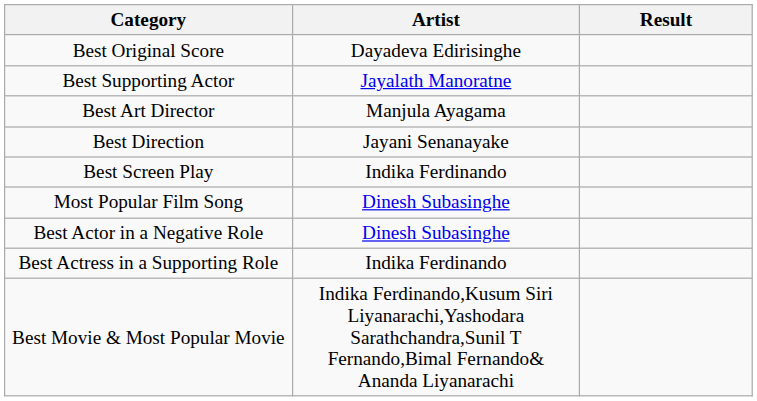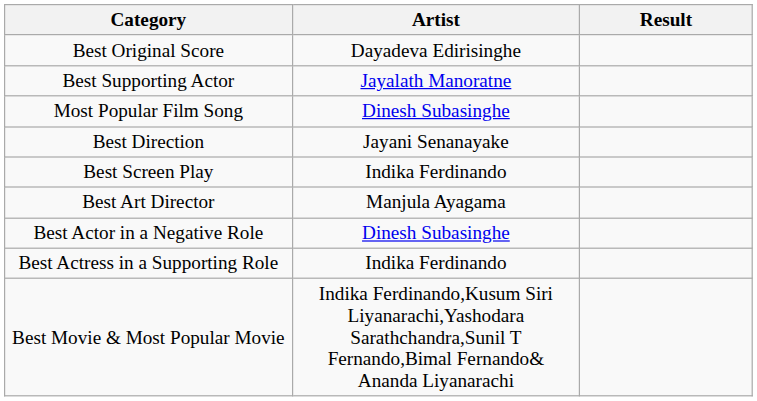 <table class="wikitable" style="width:100%;">
 <tr>
 <th style="width:25%;">Category</th>
 <th style="width:25%;">Artist</th>
 <th style="width:15%;">Result</th>
 </tr>
 <tr>
 <td style="text-align:center;">Best Original Score</td>
 <td style="text-align:center;">Dayadeva Edirisinghe</td>
 <td></td>
 </tr>
 <tr>
 <td style="text-align:center;">Best Supporting Actor</td>
 <td style="text-align:center;"><a href='#'>Jayalath Manoratne</a></td>
 <td></td>
 </tr>
 <tr>
-<td style="text-align:center;">Best Art Director</td>
-<td style="text-align:center;">Manjula Ayagama</td>
+<td style="text-align:center;">Most Popular Film Song</td>
+<td style="text-align:center;"><a href='#'>Dinesh Subasinghe</a></td>
 <td></td>
 </tr>
 <tr>
 <td style="text-align:center;">Best Direction</td>
 <td style="text-align:center;">Jayani Senanayake</td>
 <td></td>
 </tr>
 <tr>
 <td style="text-align:center;">Best Screen Play</td>
 <td style="text-align:center;">Indika Ferdinando</td>
 <td></td>
 </tr>
 <tr>
-<td style="text-align:center;">Most Popular Film Song</td>
-<td style="text-align:center;"><a href='#'>Dinesh Subasinghe</a></td>
+<td style="text-align:center;">Best Art Director</td>
+<td style="text-align:center;">Manjula Ayagama</td>
 <td></td>
 </tr>
 <tr>
 <td style="text-align:center;">Best Actor in a Negative Role</td>
 <td style="text-align:center;"><a href='#'>Dinesh Subasinghe</a></td>
 <td></td>
 </tr>
 <tr>
 <td style="text-align:center;">Best Actress in a Supporting Role</td>
 <td style="text-align:center;">Indika Ferdinando</td>
 <td></td>
 </tr>
 <tr>
 <td style="text-align:center;">Best Movie & Most Popular Movie</td>
 <td style="text-align:center;">Indika Ferdinando,Kusum Siri Liyanarachi,Yashodara Sarathchandra,Sunil T Fernando,Bimal Fernando& Ananda Liyanarachi</td>
 <td></td>
 </tr>
 </table>
